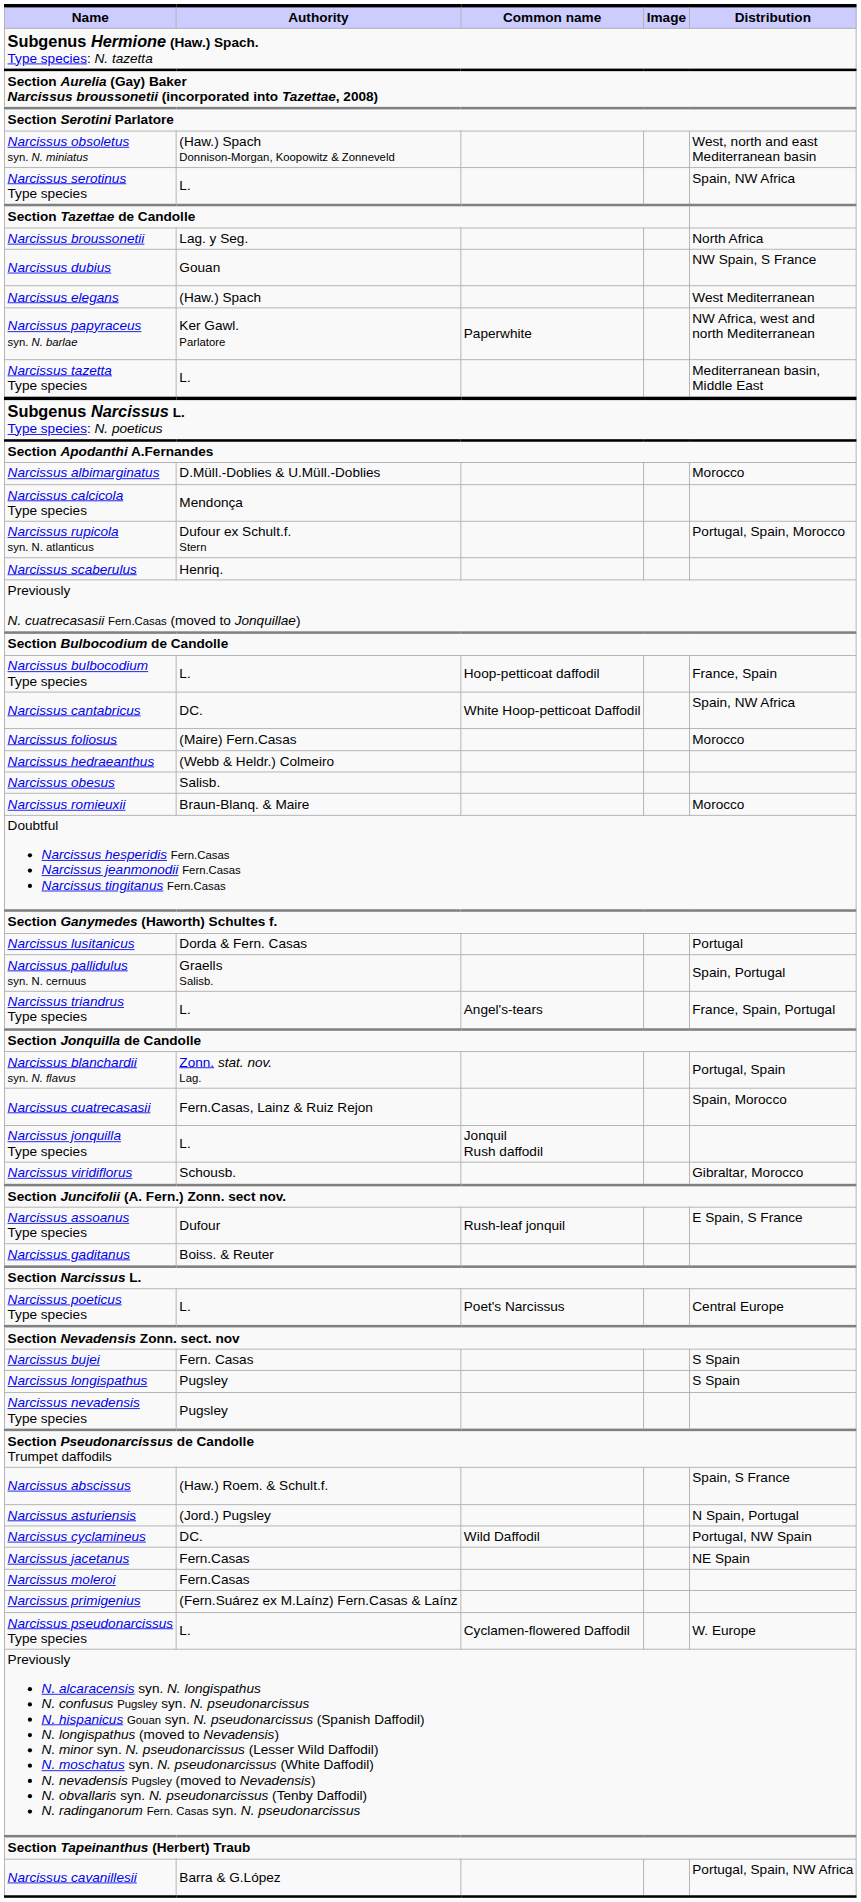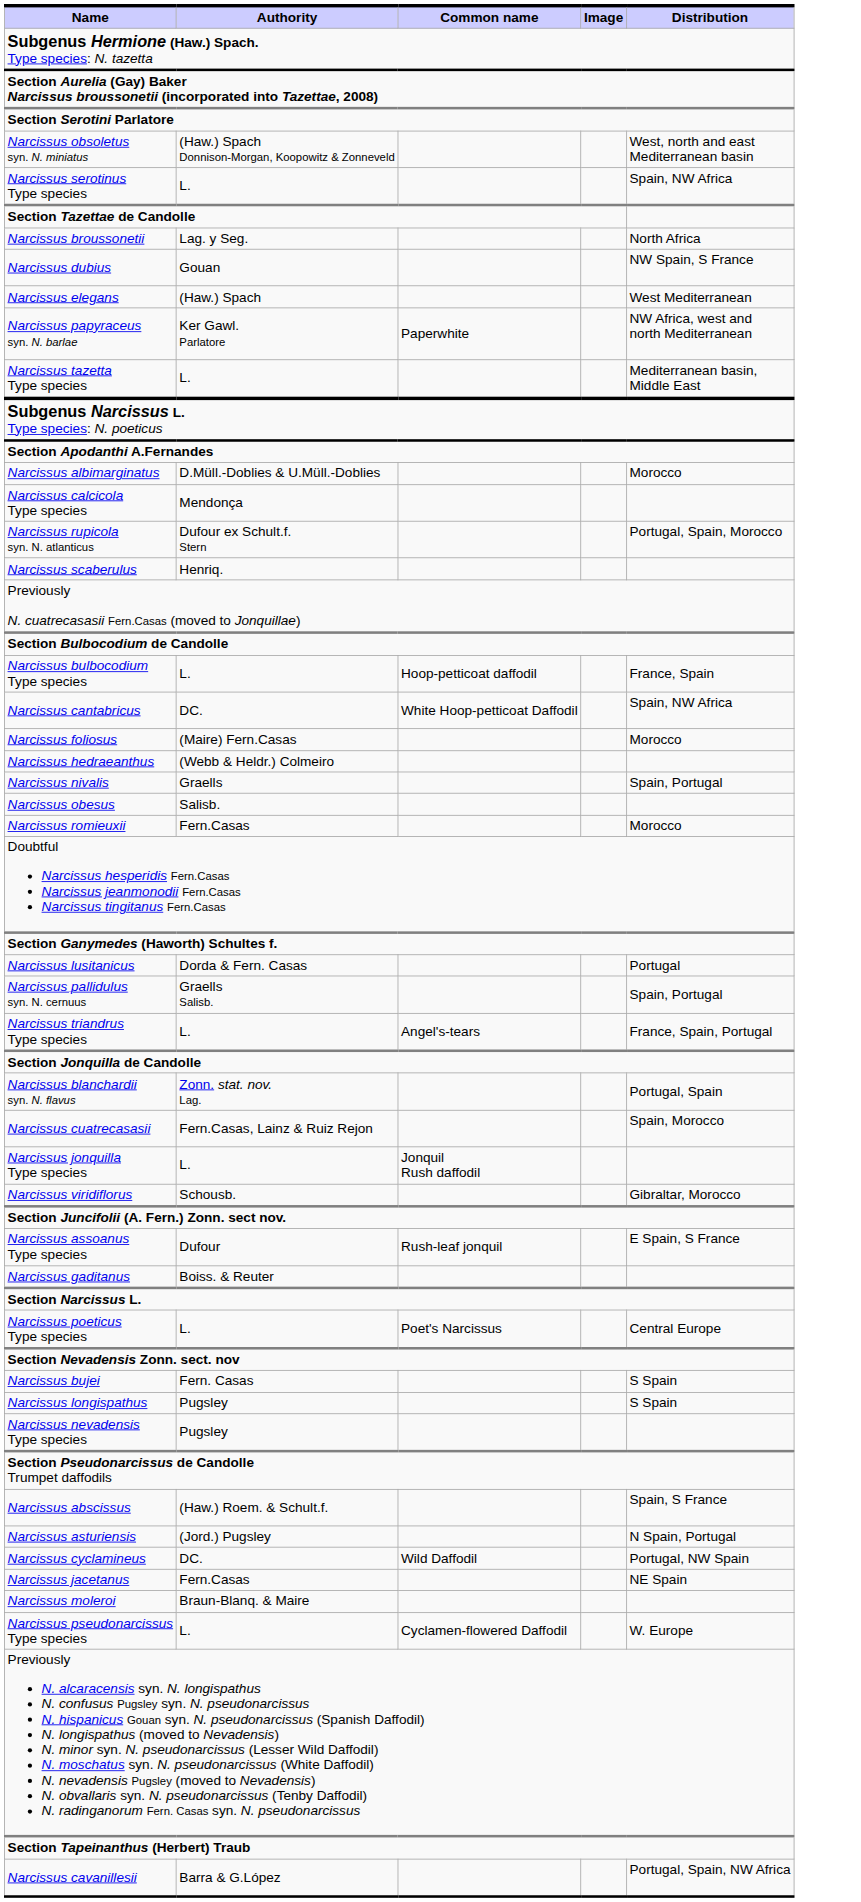 <table class="wikitable" border="1">
 <tr>
 <th style="border-top:solid black 4px; background: #ccf">Name</th>
 <th style="border-top:solid black 4px; background: #ccf">Authority</th>
 <th style="border-top:solid black 4px; background: #ccf">Common name</th>
 <th style="border-top:solid black 4px; background: #ccf">Image</th>
 <th style="border-top:solid black 4px; background: #ccf">Distribution</th>
 </tr>
 <tr>
 <td colspan=5 style="border-bottom: 3px solid black;"><strong><big>Subgenus <em>Hermione</em></big> (Haw.) Spach.</strong><br><a href='#'>Type species</a>: <em>N. tazetta</em></td>
 </tr>
 <tr>
 <td colspan=5 style="border-bottom: 3px solid grey;"><strong>Section <em>Aurelia</em> (Gay) Baker<br><em>Narcissus broussonetii</em> (incorporated into <em>Tazettae</em>, 2008)</strong></td>
 </tr>
 <tr>
 <td colspan=5><strong>Section <em>Serotini</em> Parlatore</strong></td>
 </tr>
 <tr>
 <td><em><a href='#'>Narcissus obsoletus</a></em><br><small>syn. <em>N. miniatus</em></small></td>
 <td>(Haw.) Spach<br><small>Donnison-Morgan, Koopowitz & Zonneveld</small></td>
 <td></td>
 <td></td>
 <td>West, north and east<br>Mediterranean basin<br></td>
 </tr>
 <tr>
 <td style="border-bottom: 3px solid grey;"><em><a href='#'>Narcissus serotinus</a></em><br>Type species</td>
 <td style="border-bottom: 3px solid grey;">L.</td>
 <td style="border-bottom: 3px solid grey;"></td>
 <td style="border-bottom: 3px solid grey;"></td>
 <td style="border-bottom: 3px solid grey;">Spain, NW Africa<br><br></td>
 </tr>
 <tr>
 <td colspan=4><strong>Section <em>Tazettae</em> de Candolle</strong></td>
 </tr>
 <tr>
 <td><em><a href='#'>Narcissus broussonetii</a></em></td>
 <td>Lag. y Seg.</td>
 <td></td>
 <td></td>
 <td>North Africa<br></td>
 </tr>
 <tr>
 <td><em><a href='#'>Narcissus dubius</a></em></td>
 <td>Gouan</td>
 <td></td>
 <td></td>
 <td>NW Spain, S France<br><br></td>
 </tr>
 <tr>
 <td><em><a href='#'>Narcissus elegans</a></em></td>
 <td>(Haw.) Spach</td>
 <td></td>
 <td></td>
 <td>West Mediterranean<br></td>
 </tr>
 <tr>
 <td><em><a href='#'>Narcissus papyraceus</a></em><br><small>syn. <em>N. barlae</em></small></td>
 <td>Ker Gawl.<br><small>Parlatore</small></td>
 <td>Paperwhite</td>
 <td></td>
 <td>NW Africa, west and<br>north Mediterranean<br><br></td>
 </tr>
 <tr>
 <td style="border-bottom: 4px solid black;"><em><a href='#'>Narcissus tazetta</a></em><br>Type species</td>
 <td style="border-bottom: 4px solid black;">L.</td>
 <td style="border-bottom: 4px solid black;"></td>
 <td style="border-bottom: 4px solid black;"></td>
 <td style="border-bottom: 4px solid black;">Mediterranean basin,<br>Middle East<br></td>
 </tr>
 <tr>
 <td colspan=5 style="border-bottom: 3px solid black;"><strong><big>Subgenus <em>Narcissus</em></big> L.</strong><br><a href='#'>Type species</a>: <em>N. poeticus</em></td>
 </tr>
 <tr>
 <td colspan=5><strong>Section <em>Apodanthi</em> A.Fernandes</strong></td>
 </tr>
 <tr>
 <td><em><a href='#'>Narcissus albimarginatus</a></em></td>
 <td>D.Müll.-Doblies & U.Müll.-Doblies</td>
 <td></td>
 <td></td>
 <td>Morocco<br></td>
 </tr>
 <tr>
 <td><em><a href='#'>Narcissus calcicola</a></em><br>Type species</td>
 <td>Mendonça</td>
 <td></td>
 <td></td>
 <td></td>
 </tr>
 <tr>
 <td><em><a href='#'>Narcissus rupicola</a></em><br><small>syn. N. atlanticus</small></td>
 <td>Dufour ex Schult.f.<br><small>Stern</small></td>
 <td></td>
 <td></td>
 <td>Portugal, Spain, Morocco<br><br></td>
 </tr>
 <tr>
 <td><em><a href='#'>Narcissus scaberulus</a></em></td>
 <td>Henriq.</td>
 <td></td>
 <td></td>
 <td></td>
 </tr>
 <tr>
 <td colspan=5 style="border-bottom: 3px solid grey;">Previously<br><br><em>N. cuatrecasasii</em> <small>Fern.Casas</small> (moved to <em>Jonquillae</em>)</td>
 </tr>
 <tr>
 <td colspan=5><strong>Section <em>Bulbocodium</em> de Candolle </strong></td>
 </tr>
 <tr>
 <td><em><a href='#'>Narcissus bulbocodium</a></em><br>Type species</td>
 <td>L.</td>
 <td>Hoop-petticoat daffodil</td>
 <td></td>
 <td>France, Spain<br></td>
 </tr>
 <tr>
 <td><em><a href='#'>Narcissus cantabricus</a></em></td>
 <td>DC.</td>
 <td>White Hoop-petticoat Daffodil</td>
 <td></td>
 <td>Spain, NW Africa<br><br></td>
 </tr>
 <tr>
 <td><em><a href='#'>Narcissus foliosus</a></em></td>
 <td>(Maire) Fern.Casas</td>
 <td></td>
 <td></td>
 <td>Morocco<br></td>
 </tr>
 <tr>
 <td><em><a href='#'>Narcissus hedraeanthus</a></em></td>
 <td>(Webb & Heldr.) Colmeiro</td>
 <td></td>
 <td></td>
 <td></td>
 </tr>
 <tr>
+<td><em><a href='#'>Narcissus nivalis</a></em></td>
+<td>Graells</td>
+<td></td>
+<td></td>
+<td>Spain, Portugal<br></td>
+</tr>
+<tr>
 <td><em><a href='#'>Narcissus obesus</a></em></td>
 <td>Salisb.</td>
 <td></td>
 <td></td>
 <td></td>
 </tr>
 <tr>
 <td><em><a href='#'>Narcissus romieuxii</a></em></td>
-<td>Braun-Blanq. & Maire</td>
+<td>Fern.Casas</td>
 <td></td>
 <td></td>
 <td>Morocco<br></td>
 </tr>
 <tr>
 <td colspan=5 style="border-bottom: 3px solid grey;">Doubtful<br><ul><li><em><a href='#'>Narcissus hesperidis</a></em> <small>Fern.Casas</small></li><li><em><a href='#'>Narcissus jeanmonodii</a></em> <small>Fern.Casas</small></li><li><em><a href='#'>Narcissus tingitanus</a></em> <small>Fern.Casas</small></li></ul></td>
 </tr>
 <tr>
 <td colspan=5><strong>Section <em>Ganymedes</em> (Haworth) Schultes f.</strong></td>
 </tr>
 <tr>
 <td><em><a href='#'>Narcissus lusitanicus</a></em></td>
 <td>Dorda & Fern. Casas</td>
 <td></td>
 <td></td>
 <td>Portugal<br></td>
 </tr>
 <tr>
 <td><em><a href='#'>Narcissus pallidulus</a></em><br><small>syn. N. cernuus</small></td>
 <td>Graells<br><small>Salisb.</small></td>
 <td></td>
 <td></td>
 <td>Spain, Portugal<br></td>
 </tr>
 <tr>
 <td style="border-bottom: 3px solid grey;"><em><a href='#'>Narcissus triandrus</a></em><br>Type species</td>
 <td style="border-bottom: 3px solid grey;">L.</td>
 <td style="border-bottom: 3px solid grey;">Angel's-tears</td>
 <td style="border-bottom: 3px solid grey;"></td>
 <td style="border-bottom: 3px solid grey;">France, Spain, Portugal<br></td>
 </tr>
 <tr>
 <td colspan=5><strong>Section <em>Jonquilla</em> de Candolle</strong></td>
 </tr>
 <tr>
 <td><em><a href='#'>Narcissus blanchardii</a></em><br><small>syn. <em>N. flavus</em></small></td>
 <td><a href='#'>Zonn.</a> <em>stat. nov.</em><br><small>Lag.</small></td>
 <td></td>
 <td></td>
 <td>Portugal, Spain<br></td>
 </tr>
 <tr>
 <td><em><a href='#'>Narcissus cuatrecasasii</a></em></td>
 <td>Fern.Casas, Lainz & Ruiz Rejon</td>
 <td></td>
 <td></td>
 <td>Spain, Morocco<br><br></td>
 </tr>
 <tr>
 <td><em><a href='#'>Narcissus jonquilla</a></em><br>Type species</td>
 <td>L.</td>
 <td>Jonquil<br>Rush daffodil</td>
 <td></td>
 <td></td>
 </tr>
 <tr>
 <td style="border-bottom: 3px solid grey;"><em><a href='#'>Narcissus viridiflorus</a></em></td>
 <td style="border-bottom: 3px solid grey;">Schousb.</td>
 <td style="border-bottom: 3px solid grey;"></td>
 <td style="border-bottom: 3px solid grey;"></td>
 <td style="border-bottom: 3px solid grey;">Gibraltar, Morocco<br></td>
 </tr>
 <tr>
 <td colspan=5><strong>Section <em>Juncifolii</em> (A. Fern.) Zonn. sect nov.</strong></td>
 </tr>
 <tr>
 <td><em><a href='#'>Narcissus assoanus</a></em><br>Type species</td>
 <td>Dufour</td>
 <td>Rush-leaf jonquil</td>
 <td></td>
 <td>E Spain, S France<br><br></td>
 </tr>
 <tr>
 <td style="border-bottom: 3px solid grey;"><em><a href='#'>Narcissus gaditanus</a></em></td>
 <td style="border-bottom: 3px solid grey;">Boiss. & Reuter</td>
 <td style="border-bottom: 3px solid grey;"></td>
 <td style="border-bottom: 3px solid grey;"></td>
 <td style="border-bottom: 3px solid grey;"></td>
 </tr>
 <tr>
 <td colspan=5><strong>Section <em>Narcissus</em> L.</strong></td>
 </tr>
 <tr>
 <td style="border-bottom: 3px solid grey;"><em><a href='#'>Narcissus poeticus</a></em><br>Type species</td>
 <td style="border-bottom: 3px solid grey;">L.</td>
 <td style="border-bottom: 3px solid grey;">Poet's Narcissus</td>
 <td style="border-bottom: 3px solid grey;"></td>
 <td style="border-bottom: 3px solid grey;">Central Europe<br></td>
 </tr>
 <tr>
 <td colspan=5><strong>Section <em>Nevadensis</em> Zonn. sect. nov</strong> </td>
 </tr>
 <tr>
 <td><em><a href='#'>Narcissus bujei</a></em></td>
 <td>Fern. Casas</td>
 <td></td>
 <td></td>
 <td>S Spain</td>
 </tr>
 <tr>
 <td><em><a href='#'>Narcissus longispathus</a></em></td>
 <td>Pugsley</td>
 <td></td>
 <td></td>
 <td>S Spain<br></td>
 </tr>
 <tr>
 <td style="border-bottom: 3px solid grey;"><em><a href='#'>Narcissus nevadensis</a></em><br>Type species</td>
 <td style="border-bottom: 3px solid grey;">Pugsley</td>
 <td style="border-bottom: 3px solid grey;"></td>
 <td style="border-bottom: 3px solid grey;"></td>
 <td style="border-bottom: 3px solid grey;"></td>
 </tr>
 <tr>
 <td colspan=5><strong>Section <em>Pseudonarcissus</em> de Candolle</strong><br>Trumpet daffodils</td>
 </tr>
 <tr>
 <td><em><a href='#'>Narcissus abscissus</a></em></td>
 <td>(Haw.) Roem. & Schult.f.</td>
 <td></td>
 <td></td>
 <td>Spain, S France<br><br></td>
 </tr>
 <tr>
 <td><em><a href='#'>Narcissus asturiensis</a></em></td>
 <td>(Jord.) Pugsley</td>
 <td></td>
 <td></td>
 <td>N Spain, Portugal<br></td>
 </tr>
 <tr>
 <td><em><a href='#'>Narcissus cyclamineus</a></em></td>
 <td>DC.</td>
 <td>Wild Daffodil</td>
 <td></td>
 <td>Portugal, NW Spain<br></td>
 </tr>
 <tr>
 <td><em><a href='#'>Narcissus jacetanus</a></em></td>
 <td>Fern.Casas</td>
 <td></td>
 <td></td>
 <td>NE Spain<br></td>
 </tr>
 <tr>
 <td><em><a href='#'>Narcissus moleroi</a></em></td>
-<td>Fern.Casas</td>
+<td>Braun-Blanq. & Maire</td>
 <td></td>
 <td> </td>
-<td></td>
-</tr>
-<tr>
-<td><em><a href='#'>Narcissus primigenius</a></em></td>
-<td>(Fern.Suárez ex M.Laínz) Fern.Casas & Laínz</td>
-<td></td>
-<td></td>
 <td></td>
 </tr>
 <tr>
 <td><em><a href='#'>Narcissus pseudonarcissus</a></em><br>Type species</td>
 <td>L.</td>
 <td>Cyclamen-flowered Daffodil</td>
 <td></td>
 <td>W. Europe<br></td>
 </tr>
 <tr>
 <td colspan=5 style="border-bottom: 3px solid grey;">Previously<br><ul><li><em><a href='#'>N. alcaracensis</a></em> syn. <em>N. longispathus</em></li><li><em>N. confusus</em> <small>Pugsley</small> syn. <em>N. pseudonarcissus</em></li><li><em><a href='#'>N. hispanicus</a></em> <small>Gouan</small> syn. <em>N. pseudonarcissus</em> (Spanish Daffodil)</li><li><em>N. longispathus</em> (moved to <em>Nevadensis</em>)</li><li><em>N. minor</em> syn. <em>N. pseudonarcissus</em> (Lesser Wild Daffodil)</li><li><em><a href='#'>N. moschatus</a></em> syn. <em>N. pseudonarcissus</em> (White Daffodil)</li><li><em>N. nevadensis</em> <small>Pugsley</small> (moved to <em>Nevadensis</em>)</li><li><em>N. obvallaris</em> syn. <em>N. pseudonarcissus</em> (Tenby Daffodil)</li><li><em>N. radinganorum</em> <small>Fern. Casas</small> syn. <em>N. pseudonarcissus</em></li></ul></td>
 </tr>
 <tr>
 <td colspan=5><strong>Section <em>Tapeinanthus</em> (Herbert) Traub</strong></td>
 </tr>
 <tr>
 <td style="border-bottom: 3px solid black;"><em><a href='#'>Narcissus cavanillesii</a></em></td>
 <td style="border-bottom: 3px solid black;">Barra & G.López</td>
 <td style="border-bottom: 3px solid black;"></td>
 <td style="border-bottom: 3px solid black;"></td>
 <td style="border-bottom: 3px solid black;">Portugal, Spain, NW Africa<br><br></td>
 </tr>
 </table>
